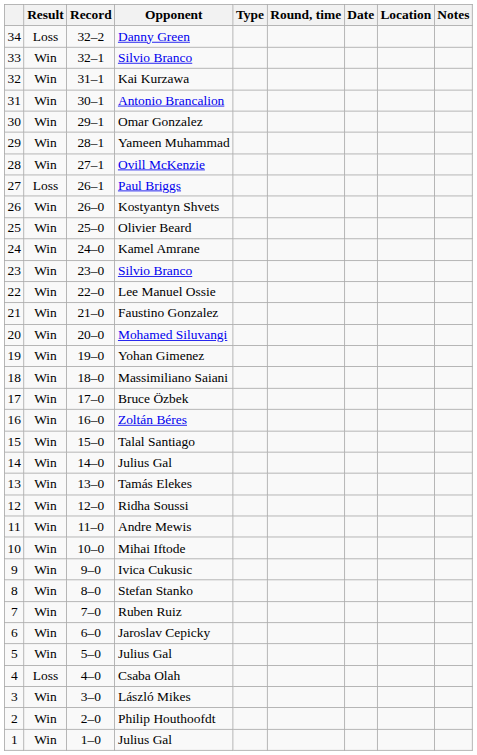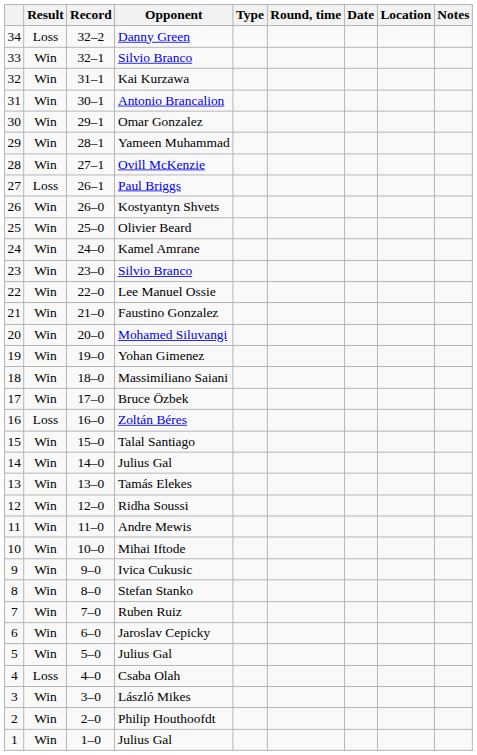 <table class="wikitable" style="text-align:center">
 <tr>
 <th></th>
 <th>Result</th>
 <th>Record</th>
 <th>Opponent</th>
 <th>Type</th>
 <th>Round, time</th>
 <th>Date</th>
 <th>Location</th>
 <th>Notes</th>
 </tr>
 <tr>
 <td>34</td>
 <td>Loss</td>
 <td>32–2</td>
 <td align=left> <a href='#'>Danny Green</a></td>
 <td></td>
 <td></td>
 <td></td>
 <td align=left> </td>
 <td align=left></td>
 </tr>
 <tr>
 <td>33</td>
 <td>Win</td>
 <td>32–1</td>
 <td align=left> <a href='#'>Silvio Branco</a></td>
 <td></td>
 <td></td>
 <td></td>
 <td align=left> </td>
 <td align=left></td>
 </tr>
 <tr>
 <td>32</td>
 <td>Win</td>
 <td>31–1</td>
 <td align=left> Kai Kurzawa</td>
 <td></td>
 <td></td>
 <td></td>
 <td align=left> </td>
 <td align=left></td>
 </tr>
 <tr>
 <td>31</td>
 <td>Win</td>
 <td>30–1</td>
 <td align=left> <a href='#'>Antonio Brancalion</a></td>
 <td></td>
 <td></td>
 <td></td>
 <td align=left> </td>
 <td align=left></td>
 </tr>
 <tr>
 <td>30</td>
 <td>Win</td>
 <td>29–1</td>
 <td align=left> Omar Gonzalez</td>
 <td></td>
 <td></td>
 <td></td>
 <td align=left> </td>
 <td align=left></td>
 </tr>
 <tr>
 <td>29</td>
 <td>Win</td>
 <td>28–1</td>
 <td align=left> Yameen Muhammad</td>
 <td></td>
 <td></td>
 <td></td>
 <td align=left> </td>
 <td align=left></td>
 </tr>
 <tr>
 <td>28</td>
 <td>Win</td>
 <td>27–1</td>
 <td align=left> <a href='#'>Ovill McKenzie</a></td>
 <td></td>
 <td></td>
 <td></td>
 <td align=left> </td>
 <td align=left></td>
 </tr>
 <tr>
 <td>27</td>
 <td>Loss</td>
 <td>26–1</td>
 <td align=left> <a href='#'>Paul Briggs</a></td>
 <td></td>
 <td></td>
 <td></td>
 <td align=left> </td>
 <td align=left></td>
 </tr>
 <tr>
 <td>26</td>
 <td>Win</td>
 <td>26–0</td>
 <td align=left> Kostyantyn Shvets</td>
 <td></td>
 <td></td>
 <td></td>
 <td align=left> </td>
 <td align=left></td>
 </tr>
 <tr>
 <td>25</td>
 <td>Win</td>
 <td>25–0</td>
 <td align=left> Olivier Beard</td>
 <td></td>
 <td></td>
 <td></td>
 <td align=left> </td>
 <td align=left></td>
 </tr>
 <tr>
 <td>24</td>
 <td>Win</td>
 <td>24–0</td>
 <td align=left> Kamel Amrane</td>
 <td></td>
 <td></td>
 <td></td>
 <td align=left> </td>
 <td align=left></td>
 </tr>
 <tr>
 <td>23</td>
 <td>Win</td>
 <td>23–0</td>
 <td align=left> <a href='#'>Silvio Branco</a></td>
 <td></td>
 <td></td>
 <td></td>
 <td align=left> </td>
 <td align=left></td>
 </tr>
 <tr>
 <td>22</td>
 <td>Win</td>
 <td>22–0</td>
 <td align=left> Lee Manuel Ossie</td>
 <td></td>
 <td></td>
 <td></td>
 <td align=left> </td>
 <td align=left></td>
 </tr>
 <tr>
 <td>21</td>
 <td>Win</td>
 <td>21–0</td>
 <td align=left> Faustino Gonzalez</td>
 <td></td>
 <td></td>
 <td></td>
 <td align=left> </td>
 <td align=left></td>
 </tr>
 <tr>
 <td>20</td>
 <td>Win</td>
 <td>20–0</td>
 <td align=left> <a href='#'>Mohamed Siluvangi</a></td>
 <td></td>
 <td></td>
 <td></td>
 <td align=left> </td>
 <td align=left></td>
 </tr>
 <tr>
 <td>19</td>
 <td>Win</td>
 <td>19–0</td>
 <td align=left> Yohan Gimenez</td>
 <td></td>
 <td></td>
 <td></td>
 <td align=left> </td>
 <td align=left></td>
 </tr>
 <tr>
 <td>18</td>
 <td>Win</td>
 <td>18–0</td>
 <td align=left> Massimiliano Saiani</td>
 <td></td>
 <td></td>
 <td></td>
 <td align=left> </td>
 <td align=left></td>
 </tr>
 <tr>
 <td>17</td>
 <td>Win</td>
 <td>17–0</td>
 <td align=left> Bruce Özbek</td>
 <td></td>
 <td></td>
 <td></td>
 <td align=left></td>
 <td align=left></td>
 </tr>
 <tr>
 <td>16</td>
-<td>Win</td>
+<td>Loss</td>
 <td>16–0</td>
 <td align=left> <a href='#'>Zoltán Béres</a></td>
 <td></td>
 <td></td>
 <td></td>
 <td align=left> </td>
 <td align=left></td>
 </tr>
 <tr>
 <td>15</td>
 <td>Win</td>
 <td>15–0</td>
 <td align=left> Talal Santiago</td>
 <td></td>
 <td></td>
 <td></td>
 <td align=left> </td>
 <td align=left></td>
 </tr>
 <tr>
 <td>14</td>
 <td>Win</td>
 <td>14–0</td>
 <td align=left> Julius Gal</td>
 <td></td>
 <td></td>
 <td></td>
 <td align=left> </td>
 <td align=left></td>
 </tr>
 <tr>
 <td>13</td>
 <td>Win</td>
 <td>13–0</td>
 <td align=left> Tamás Elekes</td>
 <td></td>
 <td></td>
 <td></td>
 <td align=left> </td>
 <td align=left></td>
 </tr>
 <tr>
 <td>12</td>
 <td>Win</td>
 <td>12–0</td>
 <td align=left> Ridha Soussi</td>
 <td></td>
 <td></td>
 <td></td>
 <td align=left> </td>
 <td align=left></td>
 </tr>
 <tr>
 <td>11</td>
 <td>Win</td>
 <td>11–0</td>
 <td align=left> Andre Mewis</td>
 <td></td>
 <td></td>
 <td></td>
 <td align=left> </td>
 <td align=left></td>
 </tr>
 <tr>
 <td>10</td>
 <td>Win</td>
 <td>10–0</td>
 <td align=left> Mihai Iftode</td>
 <td></td>
 <td></td>
 <td></td>
 <td align=left> </td>
 <td align=left></td>
 </tr>
 <tr>
 <td>9</td>
 <td>Win</td>
 <td>9–0</td>
 <td align=left> Ivica Cukusic</td>
 <td></td>
 <td></td>
 <td></td>
 <td align=left> </td>
 <td align=left></td>
 </tr>
 <tr>
 <td>8</td>
 <td>Win</td>
 <td>8–0</td>
 <td align=left> Stefan Stanko</td>
 <td></td>
 <td></td>
 <td></td>
 <td align=left> </td>
 <td align=left></td>
 </tr>
 <tr>
 <td>7</td>
 <td>Win</td>
 <td>7–0</td>
 <td align=left> Ruben Ruiz</td>
 <td></td>
 <td></td>
 <td></td>
 <td align=left> </td>
 <td align=left></td>
 </tr>
 <tr>
 <td>6</td>
 <td>Win</td>
 <td>6–0</td>
 <td align=left> Jaroslav Cepicky</td>
 <td></td>
 <td></td>
 <td></td>
 <td align=left> </td>
 <td align=left></td>
 </tr>
 <tr>
 <td>5</td>
 <td>Win</td>
 <td>5–0</td>
 <td align=left> Julius Gal</td>
 <td></td>
 <td></td>
 <td></td>
 <td align=left> </td>
 <td align=left></td>
 </tr>
 <tr>
 <td>4</td>
 <td>Loss</td>
 <td>4–0</td>
 <td align=left> Csaba Olah</td>
 <td></td>
 <td></td>
 <td></td>
 <td align=left> </td>
 <td align=left></td>
 </tr>
 <tr>
 <td>3</td>
 <td>Win</td>
 <td>3–0</td>
 <td align=left> László Mikes</td>
 <td></td>
 <td></td>
 <td></td>
 <td align=left> </td>
 <td align=left></td>
 </tr>
 <tr>
 <td>2</td>
 <td>Win</td>
 <td>2–0</td>
 <td align=left> Philip Houthoofdt</td>
 <td></td>
 <td></td>
 <td></td>
 <td align=left> </td>
 <td align=left></td>
 </tr>
 <tr>
 <td>1</td>
 <td>Win</td>
 <td>1–0</td>
 <td align=left> Julius Gal</td>
 <td></td>
 <td></td>
 <td></td>
 <td align=left> </td>
 <td align=left></td>
 </tr>
 </table>
